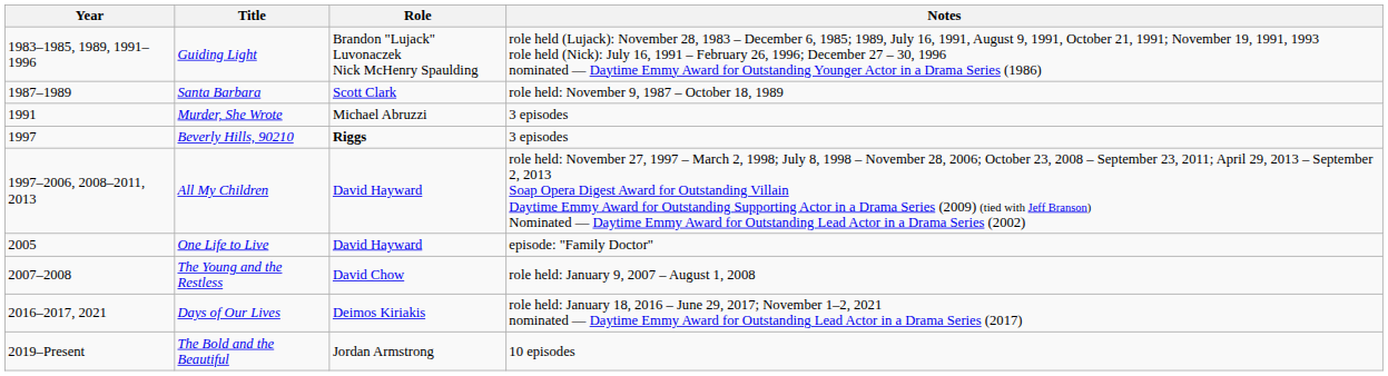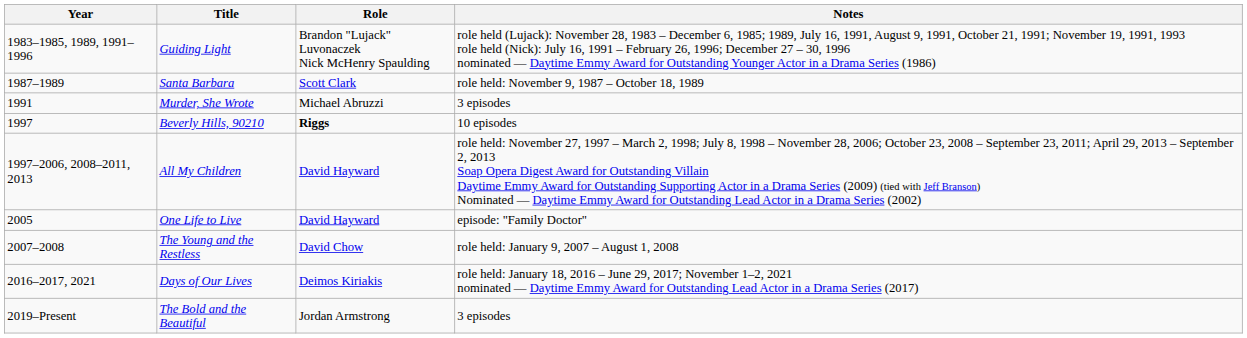 <table class="wikitable sortable">
 <tr>
 <th>Year</th>
 <th>Title</th>
 <th>Role</th>
 <th class="unsortable">Notes</th>
 </tr>
 <tr>
 <td>1983–1985, 1989, 1991–1996</td>
 <td><em><a href='#'>Guiding Light</a></em></td>
 <td>Brandon "Lujack" Luvonaczek <br> Nick McHenry Spaulding</td>
 <td>role held (Lujack): November 28, 1983 – December 6, 1985; 1989, July 16, 1991, August 9, 1991, October 21, 1991; November 19, 1991, 1993<br>role held (Nick): July 16, 1991 – February 26, 1996; December 27 – 30, 1996<br>nominated — <a href='#'>Daytime Emmy Award for Outstanding Younger Actor in a Drama Series</a> (1986)</td>
 </tr>
 <tr>
 <td>1987–1989</td>
 <td><em><a href='#'>Santa Barbara</a></em></td>
 <td><a href='#'>Scott Clark</a></td>
 <td>role held: November 9, 1987 – October 18, 1989</td>
 </tr>
 <tr>
 <td>1991</td>
 <td><em><a href='#'>Murder, She Wrote</a></em></td>
 <td>Michael Abruzzi</td>
 <td>3 episodes</td>
 </tr>
 <tr>
 <td>1997</td>
 <td><em><a href='#'>Beverly Hills, 90210</a></em></td>
 <td><strong>Riggs</strong></td>
-<td>3 episodes</td>
+<td>10 episodes</td>
 </tr>
 <tr>
 <td>1997–2006, 2008–2011, 2013</td>
 <td><em><a href='#'>All My Children</a></em></td>
 <td><a href='#'>David Hayward</a></td>
 <td>role held: November 27, 1997 – March 2, 1998; July 8, 1998 – November 28, 2006; October 23, 2008 – September 23, 2011; April 29, 2013 – September 2, 2013<br><a href='#'>Soap Opera Digest Award for Outstanding Villain</a><br><a href='#'>Daytime Emmy Award for Outstanding Supporting Actor in a Drama Series</a> (2009) <small>(tied with <a href='#'>Jeff Branson</a>)</small><br>Nominated — <a href='#'>Daytime Emmy Award for Outstanding Lead Actor in a Drama Series</a> (2002)</td>
 </tr>
 <tr>
 <td>2005</td>
 <td><em><a href='#'>One Life to Live</a></em></td>
 <td><a href='#'>David Hayward</a></td>
 <td>episode: "Family Doctor"</td>
 </tr>
 <tr>
 <td>2007–2008</td>
 <td><em><a href='#'>The Young and the Restless</a></em></td>
 <td><a href='#'>David Chow</a></td>
 <td>role held: January 9, 2007 – August 1, 2008</td>
 </tr>
 <tr>
 <td>2016–2017, 2021</td>
 <td><em><a href='#'>Days of Our Lives</a></em></td>
 <td><a href='#'>Deimos Kiriakis</a></td>
 <td>role held: January 18, 2016 – June 29, 2017; November 1–2, 2021 <br> nominated — <a href='#'>Daytime Emmy Award for Outstanding Lead Actor in a Drama Series</a> (2017)</td>
 </tr>
 <tr>
 <td>2019–Present</td>
 <td><em><a href='#'>The Bold and the Beautiful</a></em></td>
 <td>Jordan Armstrong</td>
-<td>10 episodes</td>
+<td>3 episodes</td>
 </tr>
 </table>
